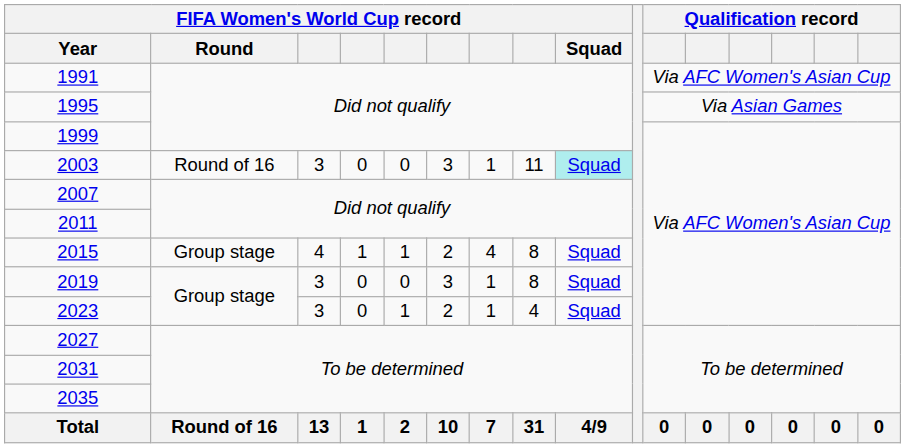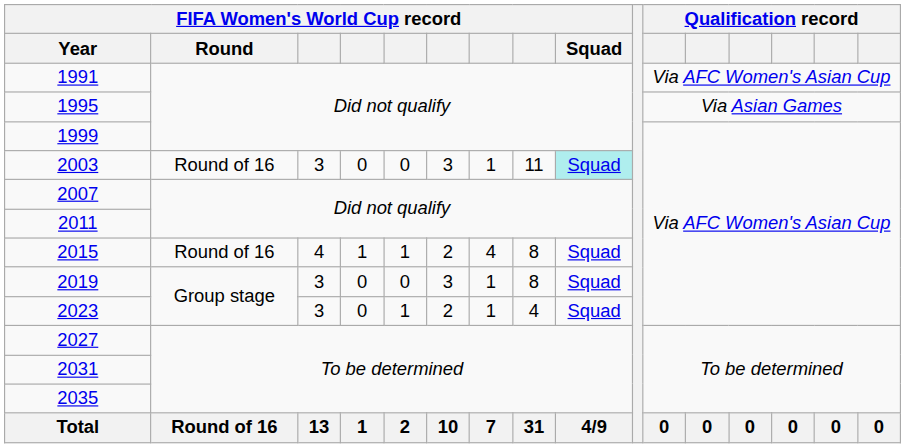 <table class="wikitable" style="text-align:center;">
 <tr>
 <th colspan=9><a href='#'>FIFA Women's World Cup</a> record</th>
 <th width="1" rowspan="15"></th>
 <th colspan="6"><a href='#'>Qualification</a> record</th>
 </tr>
 <tr>
 <th width=120>Year</th>
 <th width=120>Round</th>
 <th width=30></th>
 <th width=30></th>
 <th width=30></th>
 <th width=30></th>
 <th width=30></th>
 <th width=30></th>
 <th width=60>Squad</th>
 <th width=30></th>
 <th width=30></th>
 <th width=30></th>
 <th width=30></th>
 <th width=30></th>
 <th width=30></th>
 </tr>
 <tr>
 <td> <a href='#'>1991</a></td>
 <td colspan=8 rowspan=3><em>Did not qualify</em></td>
 <td colspan="6"><em>Via <a href='#'>AFC Women's Asian Cup</a></em></td>
 </tr>
 <tr>
 <td> <a href='#'>1995</a></td>
 <td colspan="6"><em>Via <a href='#'>Asian Games</a></em></td>
 </tr>
 <tr>
 <td> <a href='#'>1999</a></td>
 <td colspan="6" rowspan="7"><em>Via <a href='#'>AFC Women's Asian Cup</a></em></td>
 </tr>
 <tr>
 <td> <a href='#'>2003</a></td>
 <td>Round of 16</td>
 <td>3</td>
 <td>0</td>
 <td>0</td>
 <td>3</td>
 <td>1</td>
 <td>11</td>
 <td style="background: paleturquoise;"><a href='#'>Squad</a></td>
 </tr>
 <tr>
 <td> <a href='#'>2007</a></td>
 <td colspan=8 rowspan=2><em>Did not qualify</em></td>
 </tr>
 <tr>
 <td> <a href='#'>2011</a></td>
 </tr>
 <tr>
 <td> <a href='#'>2015</a></td>
-<td>Group stage</td>
+<td>Round of 16</td>
 <td>4</td>
 <td>1</td>
 <td>1</td>
 <td>2</td>
 <td>4</td>
 <td>8</td>
 <td><a href='#'>Squad</a></td>
 </tr>
 <tr>
 <td> <a href='#'>2019</a></td>
 <td rowspan="2">Group stage</td>
 <td>3</td>
 <td>0</td>
 <td>0</td>
 <td>3</td>
 <td>1</td>
 <td>8</td>
 <td><a href='#'>Squad</a></td>
 </tr>
 <tr>
 <td> <a href='#'>2023</a></td>
 <td>3</td>
 <td>0</td>
 <td>1</td>
 <td>2</td>
 <td>1</td>
 <td>4</td>
 <td><a href='#'>Squad</a></td>
 </tr>
 <tr>
 <td> <a href='#'>2027</a></td>
 <td rowspan="3" colspan=8><em>To be determined</em></td>
 <td rowspan="3" colspan="6"><em>To be determined</em></td>
 </tr>
 <tr>
 <td> <a href='#'>2031</a></td>
 </tr>
 <tr>
 <td> <a href='#'>2035</a></td>
 </tr>
 <tr>
 <th><strong>Total</strong></th>
 <th>Round of 16</th>
 <th>13</th>
 <th>1</th>
 <th>2</th>
 <th>10</th>
 <th>7</th>
 <th>31</th>
 <th>4/9</th>
 <th>0</th>
 <th>0</th>
 <th>0</th>
 <th>0</th>
 <th>0</th>
 <th>0</th>
 </tr>
 </table>
